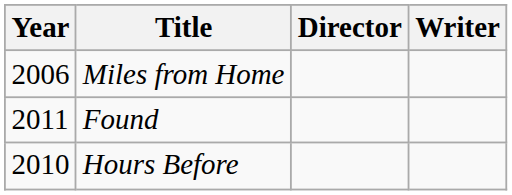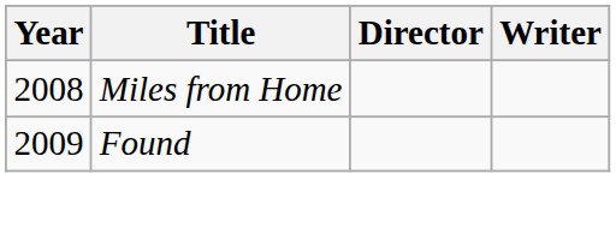 <table class="wikitable sortable">
 <tr>
 <th scope="col">Year</th>
 <th scope="col">Title</th>
 <th scope="col">Director</th>
 <th scope="col">Writer</th>
 </tr>
 <tr>
-<td>2006</td>
+<td>2008</td>
 <td><em>Miles from Home</em></td>
 <td></td>
 <td></td>
 </tr>
 <tr>
-<td>2011</td>
+<td>2009</td>
 <td><em>Found</em></td>
 <td></td>
 <td></td>
 </tr>
-<tr>
-<td>2010</td>
-<td><em>Hours Before</em></td>
-<td></td>
-<td></td>
-</tr>
 </table>
